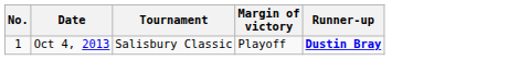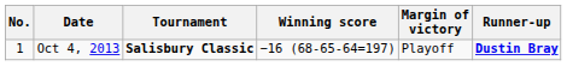 <table class="wikitable" style="font-size:95%;">
 <tr>
 <th>No.</th>
 <th>Date</th>
 <th>Tournament</th>
+<th>Winning score</th>
 <th>Margin of<br>victory</th>
 <th>Runner-up</th>
 </tr>
 <tr>
 <td align=center>1</td>
 <td align=right>Oct 4, <a href='#'>2013</a></td>
-<td>Salisbury Classic</td>
+<td><strong>Salisbury Classic</strong></td>
+<td>−16 (68-65-64=197)</td>
 <td>Playoff</td>
 <td><strong> <a href='#'>Dustin Bray</a></strong></td>
 </tr>
 </table>
